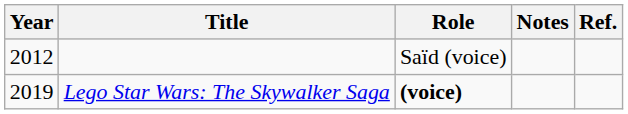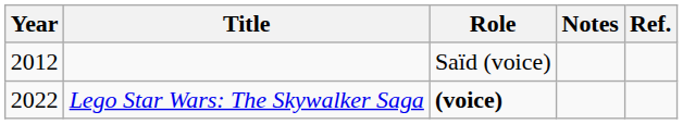 <table class="wikitable">
 <tr>
 <th>Year</th>
 <th>Title</th>
 <th>Role</th>
 <th class="unsortable">Notes</th>
 <th>Ref.</th>
 </tr>
 <tr>
 <td>2012</td>
 <td><em></em></td>
 <td>Saïd (voice)</td>
 <td></td>
 <td></td>
 </tr>
 <tr>
-<td>2019</td>
+<td>2022</td>
 <td><em><a href='#'>Lego Star Wars: The Skywalker Saga</a></em></td>
 <td><strong>(voice)</strong></td>
 <td></td>
 <td></td>
 </tr>
 </table>
